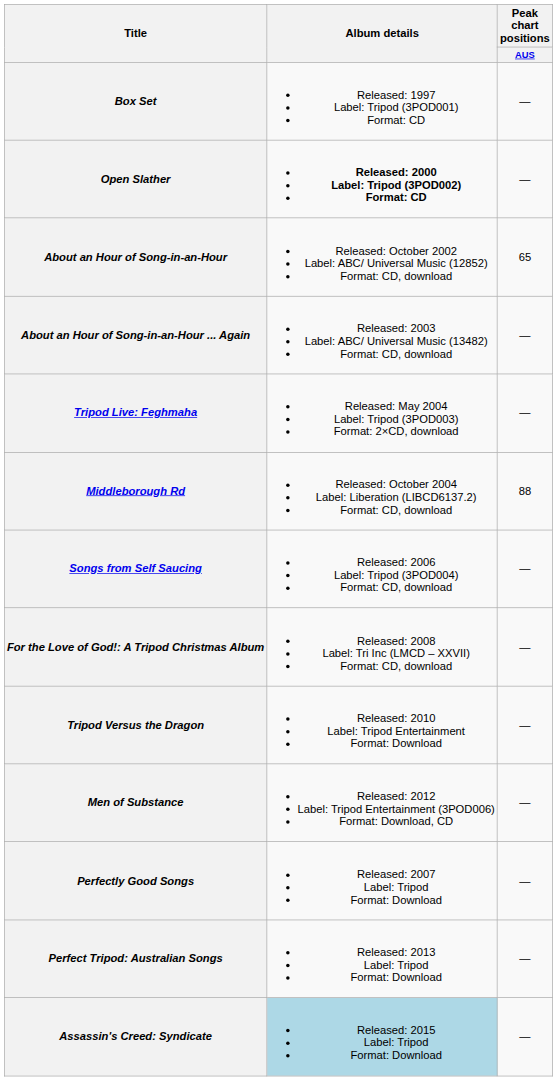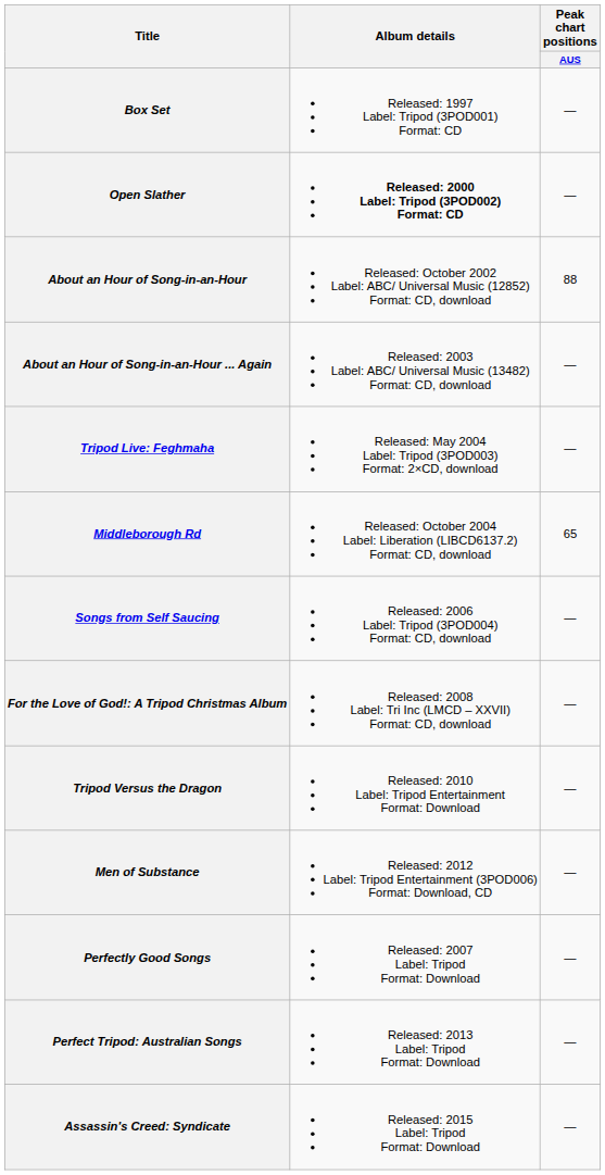 <table class="wikitable plainrowheaders" style="text-align:center;">
 <tr>
 <th rowspan="2">Title</th>
 <th rowspan="2">Album details</th>
 <th>Peak chart positions</th>
 </tr>
 <tr style="font-size:smaller;">
 <th style="width:40px;"><a href='#'>AUS</a><br></th>
 </tr>
 <tr>
 <th scope="row"><em>Box Set</em></th>
 <td><br><ul><li>Released: 1997</li><li>Label: Tripod (3POD001)</li><li>Format: CD</li></ul></td>
 <td>—</td>
 </tr>
 <tr>
 <th scope="row"><em>Open Slather</em></th>
 <td><strong><br><ul><li>Released: 2000</li><li>Label: Tripod (3POD002)</li><li>Format: CD</li></ul></strong></td>
 <td>—</td>
 </tr>
 <tr>
 <th scope="row"><em>About an Hour of Song-in-an-Hour</em></th>
 <td><br><ul><li>Released: October 2002</li><li>Label: ABC/ Universal Music (12852)</li><li>Format: CD, download</li></ul></td>
-<td>65</td>
+<td>88</td>
 </tr>
 <tr>
 <th scope="row"><em>About an Hour of Song-in-an-Hour ... Again</em></th>
 <td><br><ul><li>Released: 2003</li><li>Label: ABC/ Universal Music (13482)</li><li>Format: CD, download</li></ul></td>
 <td>—</td>
 </tr>
 <tr>
 <th scope="row"><em><a href='#'>Tripod Live: Feghmaha</a></em></th>
 <td><br><ul><li>Released: May 2004</li><li>Label: Tripod (3POD003)</li><li>Format: 2×CD, download</li></ul></td>
 <td>—</td>
 </tr>
 <tr>
 <th scope="row"><em><a href='#'>Middleborough Rd</a></em></th>
 <td><br><ul><li>Released: October 2004</li><li>Label: Liberation (LIBCD6137.2)</li><li>Format: CD, download</li></ul></td>
-<td>88</td>
+<td>65</td>
 </tr>
 <tr>
 <th scope="row"><em><a href='#'>Songs from Self Saucing</a></em></th>
 <td><br><ul><li>Released: 2006</li><li>Label: Tripod (3POD004)</li><li>Format: CD, download</li></ul></td>
 <td>—</td>
 </tr>
 <tr>
 <th scope="row"><em>For the Love of God!: A Tripod Christmas Album</em></th>
 <td><br><ul><li>Released: 2008</li><li>Label: Tri Inc (LMCD – XXVII)</li><li>Format: CD, download</li></ul></td>
 <td>—</td>
 </tr>
 <tr>
 <th scope="row"><em>Tripod Versus the Dragon</em> <br></th>
 <td><br><ul><li>Released: 2010</li><li>Label: Tripod Entertainment</li><li>Format: Download</li></ul></td>
 <td>—</td>
 </tr>
 <tr>
 <th scope="row"><em>Men of Substance</em></th>
 <td><br><ul><li>Released: 2012</li><li>Label: Tripod Entertainment (3POD006)</li><li>Format: Download, CD</li></ul></td>
 <td>—</td>
 </tr>
 <tr>
 <th scope="row"><em>Perfectly Good Songs</em></th>
 <td><br><ul><li>Released: 2007</li><li>Label: Tripod</li><li>Format: Download</li></ul></td>
 <td>—</td>
 </tr>
 <tr>
 <th scope="row"><em>Perfect Tripod: Australian Songs</em></th>
 <td><br><ul><li>Released: 2013</li><li>Label: Tripod</li><li>Format: Download</li></ul></td>
 <td>—</td>
 </tr>
 <tr>
 <th scope="row"><em>Assassin's Creed: Syndicate</em> <br></th>
-<td style="background: lightblue;"><br><ul><li>Released: 2015</li><li>Label: Tripod</li><li>Format: Download</li></ul></td>
+<td><br><ul><li>Released: 2015</li><li>Label: Tripod</li><li>Format: Download</li></ul></td>
 <td>—</td>
 </tr>
 </table>
